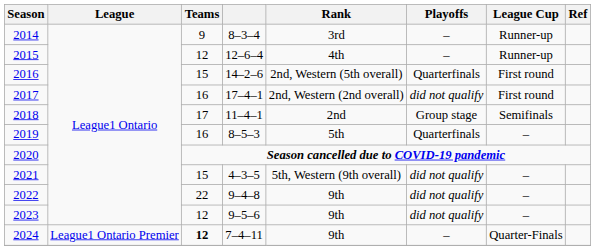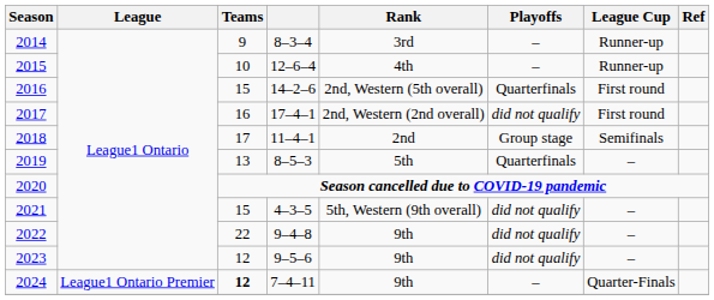 <table class="wikitable" style="text-align: center;">
 <tr>
 <th>Season</th>
 <th>League</th>
 <th>Teams</th>
 <th></th>
 <th>Rank</th>
 <th>Playoffs</th>
 <th>League Cup</th>
 <th>Ref</th>
 </tr>
 <tr>
 <td><a href='#'>2014</a></td>
 <td rowspan="10"><a href='#'>League1 Ontario</a></td>
 <td>9</td>
 <td>8–3–4</td>
 <td>3rd</td>
 <td>–</td>
 <td>Runner-up</td>
 <td></td>
 </tr>
 <tr>
 <td><a href='#'>2015</a></td>
-<td>12</td>
+<td>10</td>
 <td>12–6–4</td>
 <td>4th</td>
 <td>–</td>
 <td>Runner-up</td>
 <td></td>
 </tr>
 <tr>
 <td><a href='#'>2016</a></td>
 <td>15</td>
 <td>14–2–6</td>
 <td>2nd, Western (5th overall)</td>
 <td>Quarterfinals</td>
 <td>First round</td>
 <td></td>
 </tr>
 <tr>
 <td><a href='#'>2017</a></td>
 <td>16</td>
 <td>17–4–1</td>
 <td>2nd, Western (2nd overall)</td>
 <td><em>did not qualify</em></td>
 <td>First round</td>
 <td></td>
 </tr>
 <tr>
 <td><a href='#'>2018</a></td>
 <td>17</td>
 <td>11–4–1</td>
 <td>2nd</td>
 <td>Group stage</td>
 <td>Semifinals</td>
 <td></td>
 </tr>
 <tr>
 <td><a href='#'>2019</a></td>
-<td>16</td>
+<td>13</td>
 <td>8–5–3</td>
 <td>5th</td>
 <td>Quarterfinals</td>
 <td>–</td>
 <td></td>
 </tr>
 <tr>
 <td><a href='#'>2020</a></td>
 <td colspan="7"><strong><em>Season cancelled due to <a href='#'>COVID-19 pandemic</a></em></strong></td>
 </tr>
 <tr>
 <td><a href='#'>2021</a></td>
 <td>15</td>
 <td>4–3–5</td>
 <td>5th, Western (9th overall)</td>
 <td><em>did not qualify</em></td>
 <td>–</td>
 <td></td>
 </tr>
 <tr>
 <td><a href='#'>2022</a></td>
 <td>22</td>
 <td>9–4–8</td>
 <td>9th</td>
 <td><em>did not qualify</em></td>
 <td>–</td>
 <td></td>
 </tr>
 <tr>
 <td><a href='#'>2023</a></td>
 <td>12</td>
 <td>9–5–6</td>
 <td>9th</td>
 <td><em>did not qualify</em></td>
 <td>–</td>
 <td></td>
 </tr>
 <tr>
 <td><a href='#'>2024</a></td>
 <td><a href='#'>League1 Ontario Premier</a></td>
 <td><strong>12</strong></td>
 <td>7–4–11</td>
 <td>9th</td>
 <td>–</td>
 <td>Quarter-Finals</td>
 <td></td>
 </tr>
 <tr>
 </tr>
 </table>
